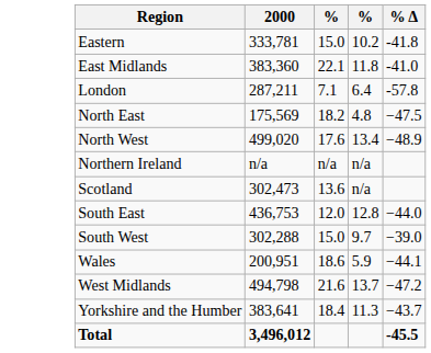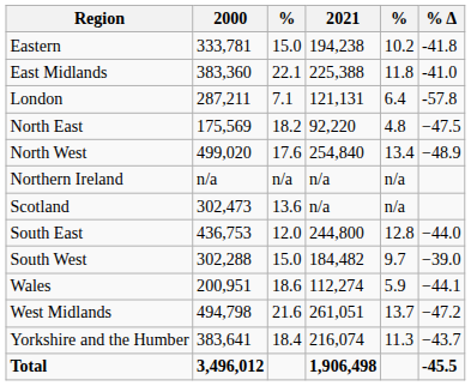 <table class="wikitable sortable" style="float:right">
 <tr>
 <th>Region</th>
 <th>2000</th>
 <th>%</th>
+<th>2021</th>
 <th>%</th>
 <th>% Δ</th>
 </tr>
 <tr>
 <td>Eastern</td>
 <td>333,781</td>
 <td>15.0</td>
+<td>194,238</td>
 <td>10.2</td>
 <td>-41.8</td>
 </tr>
 <tr>
 <td>East Midlands</td>
 <td>383,360</td>
 <td>22.1</td>
+<td>225,388</td>
 <td>11.8</td>
 <td>-41.0</td>
 </tr>
 <tr>
 <td>London</td>
 <td>287,211</td>
 <td>7.1</td>
+<td>121,131</td>
 <td>6.4</td>
 <td>-57.8</td>
 </tr>
 <tr>
 <td>North East</td>
 <td>175,569</td>
 <td>18.2</td>
+<td>92,220</td>
 <td>4.8</td>
 <td>−47.5</td>
 </tr>
 <tr>
 <td>North West</td>
 <td>499,020</td>
 <td>17.6</td>
+<td>254,840</td>
 <td>13.4</td>
 <td>−48.9</td>
 </tr>
 <tr>
 <td>Northern Ireland</td>
+<td>n/a</td>
 <td>n/a</td>
 <td>n/a</td>
 <td>n/a</td>
 <td></td>
 </tr>
 <tr>
 <td>Scotland</td>
 <td>302,473</td>
 <td>13.6</td>
 <td>n/a</td>
+<td>n/a</td>
 <td></td>
 </tr>
 <tr>
 <td>South East</td>
 <td>436,753</td>
 <td>12.0</td>
+<td>244,800</td>
 <td>12.8</td>
 <td>−44.0</td>
 </tr>
 <tr>
 <td>South West</td>
 <td>302,288</td>
 <td>15.0</td>
+<td>184,482</td>
 <td>9.7</td>
 <td>−39.0</td>
 </tr>
 <tr>
 <td>Wales</td>
 <td>200,951</td>
 <td>18.6</td>
+<td>112,274</td>
 <td>5.9</td>
 <td>−44.1</td>
 </tr>
 <tr>
 <td>West Midlands</td>
 <td>494,798</td>
 <td>21.6</td>
+<td>261,051</td>
 <td>13.7</td>
 <td>−47.2</td>
 </tr>
 <tr>
 <td>Yorkshire and the Humber</td>
 <td>383,641</td>
 <td>18.4</td>
+<td>216,074</td>
 <td>11.3</td>
 <td>−43.7</td>
 </tr>
 <tr>
 <td><strong>Total</strong></td>
 <td><strong>3,496,012</strong></td>
 <td></td>
+<td><strong>1,906,498</strong></td>
 <td></td>
 <td><strong>-45.5</strong></td>
 </tr>
 </table>
